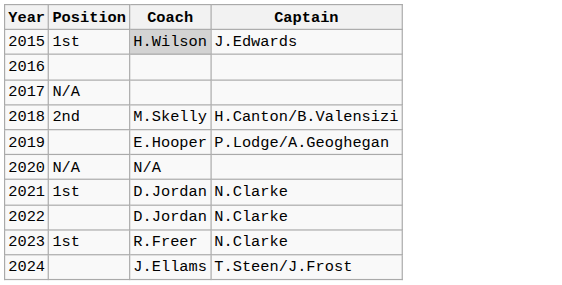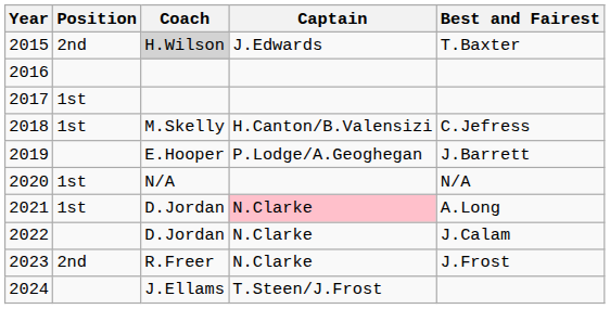 <table class="wikitable">
 <tr>
 <th>Year</th>
 <th>Position</th>
 <th>Coach</th>
 <th>Captain</th>
+<th>Best and Fairest</th>
 </tr>
 <tr>
 <td>2015</td>
-<td>1st</td>
+<td>2nd</td>
 <td style="background: lightgrey;">H.Wilson</td>
 <td>J.Edwards</td>
+<td>T.Baxter</td>
 </tr>
 <tr>
 <td>2016</td>
 <td></td>
 <td></td>
 <td></td>
+<td></td>
 </tr>
 <tr>
 <td>2017</td>
-<td>N/A</td>
+<td>1st</td>
+<td></td>
 <td></td>
 <td></td>
 </tr>
 <tr>
 <td>2018</td>
-<td>2nd</td>
+<td>1st</td>
 <td>M.Skelly</td>
 <td>H.Canton/B.Valensizi</td>
+<td>C.Jefress</td>
 </tr>
 <tr>
 <td>2019</td>
 <td></td>
 <td>E.Hooper</td>
 <td>P.Lodge/A.Geoghegan</td>
+<td>J.Barrett</td>
 </tr>
 <tr>
 <td>2020</td>
-<td>N/A</td>
+<td>1st</td>
 <td>N/A</td>
 <td></td>
+<td>N/A</td>
 </tr>
 <tr>
 <td>2021</td>
 <td>1st</td>
 <td>D.Jordan</td>
-<td>N.Clarke</td>
+<td style="background: pink;">N.Clarke</td>
+<td>A.Long</td>
 </tr>
 <tr>
 <td>2022</td>
 <td></td>
 <td>D.Jordan</td>
 <td>N.Clarke</td>
+<td>J.Calam</td>
 </tr>
 <tr>
 <td>2023</td>
-<td>1st</td>
+<td>2nd</td>
 <td>R.Freer</td>
 <td>N.Clarke</td>
+<td>J.Frost</td>
 </tr>
 <tr>
 <td>2024</td>
 <td></td>
 <td>J.Ellams</td>
 <td>T.Steen/J.Frost</td>
+<td></td>
 </tr>
 </table>
